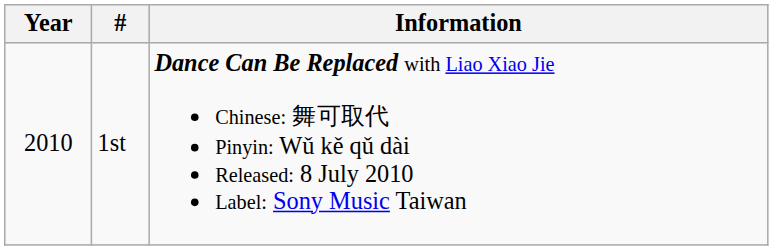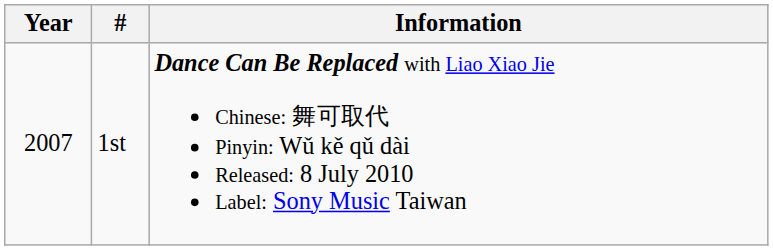 <table class="wikitable">
 <tr>
 <th style="width:50px;">Year</th>
 <th style="width:30px;">#</th>
 <th style="width:400px;">Information</th>
 </tr>
 <tr>
-<td style="text-align:center">2010</td>
+<td style="text-align:center">2007</td>
 <td>1st</td>
 <td><strong><em>Dance Can Be Replaced</em></strong> <small> with <a href='#'>Liao Xiao Jie</a></small><br><ul><li><small>Chinese:</small> 舞可取代</li><li><small>Pinyin:</small> Wǔ kě qǔ dài</li><li><small>Released:</small> 8 July 2010</li><li><small>Label:</small> <a href='#'>Sony Music</a> Taiwan</li></ul></td>
 </tr>
 </table>
